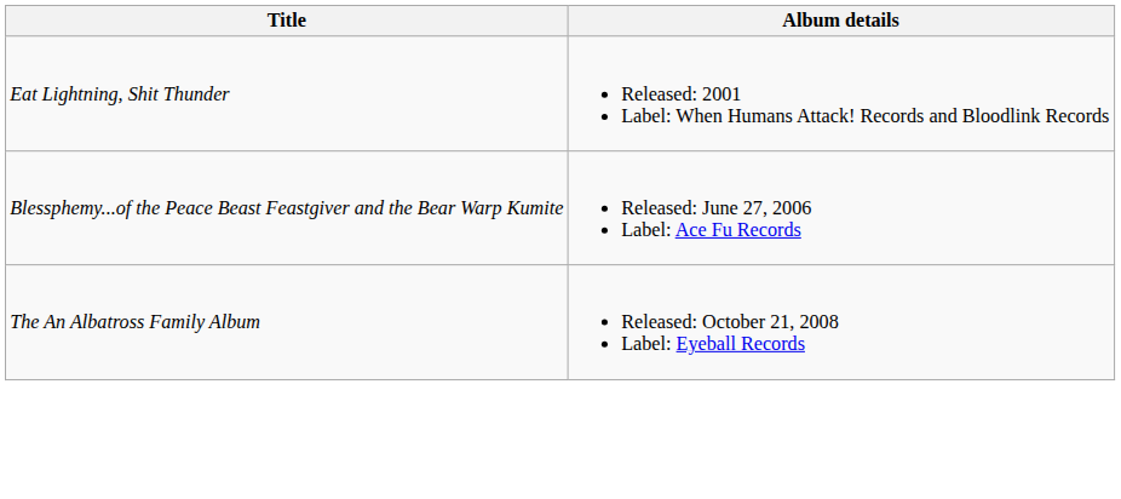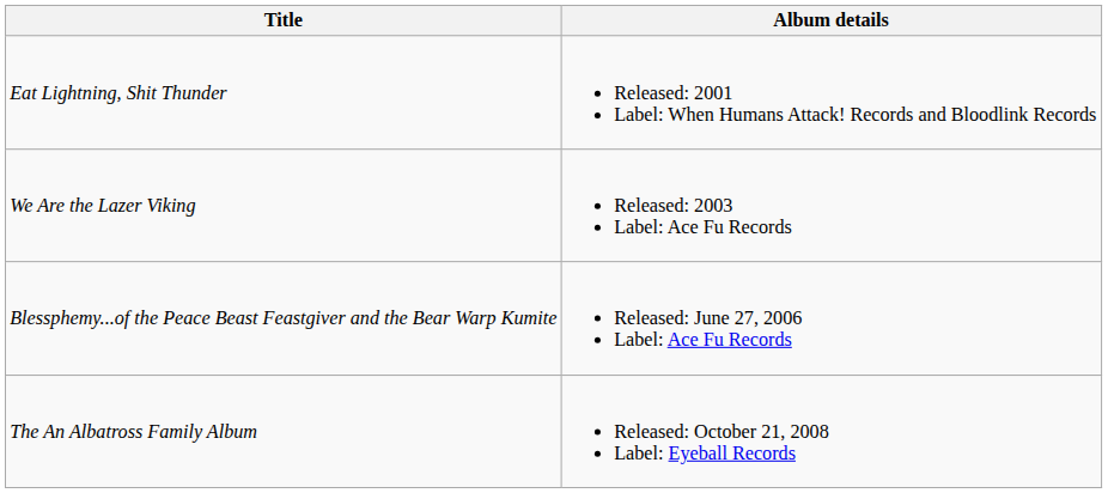 <table class="wikitable">
 <tr>
 <th>Title</th>
 <th>Album details</th>
 </tr>
 <tr>
 <td><em>Eat Lightning, Shit Thunder</em></td>
 <td><br><ul><li>Released: 2001</li><li>Label: When Humans Attack! Records and Bloodlink Records</li></ul></td>
 </tr>
 <tr>
+<td><em>We Are the Lazer Viking</em></td>
+<td><br><ul><li>Released: 2003</li><li>Label: Ace Fu Records</li></ul></td>
+</tr>
+<tr>
 <td><em>Blessphemy...of the Peace Beast Feastgiver and the Bear Warp Kumite</em></td>
 <td><br><ul><li>Released: June 27, 2006</li><li>Label: <a href='#'>Ace Fu Records</a></li></ul></td>
 </tr>
 <tr>
 <td><em>The An Albatross Family Album</em></td>
 <td><br><ul><li>Released: October 21, 2008</li><li>Label: <a href='#'>Eyeball Records</a></li></ul></td>
 </tr>
 </table>
